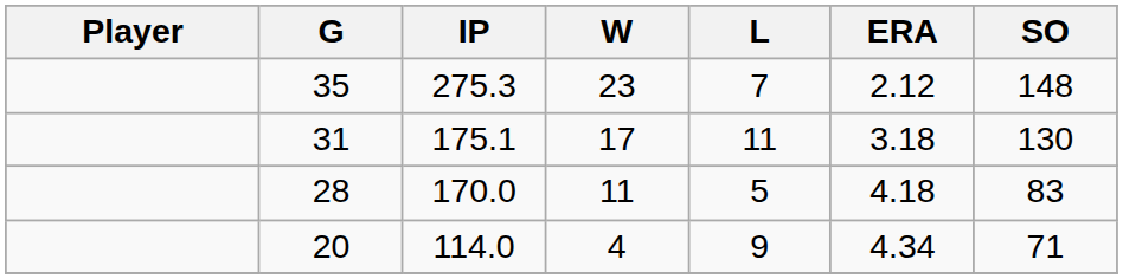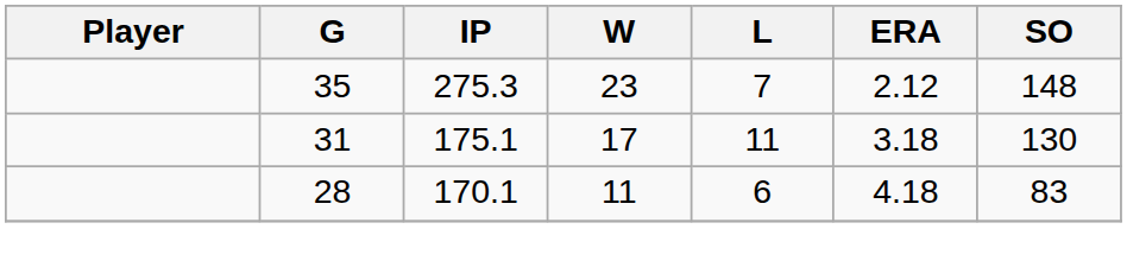 <table class="wikitable sortable">
 <tr>
 <th bgcolor="#DDDDFF" width="16%">Player</th>
 <th bgcolor="#DDDDFF" width="9%">G</th>
 <th bgcolor="#DDDDFF" width="9%">IP</th>
 <th bgcolor="#DDDDFF" width="9%">W</th>
 <th bgcolor="#DDDDFF" width="9%">L</th>
 <th bgcolor="#DDDDFF" width="9%">ERA</th>
 <th bgcolor="#DDDDFF" width="9%">SO</th>
 </tr>
 <tr align="center">
 <td></td>
 <td>35</td>
 <td>275.3</td>
 <td>23</td>
 <td>7</td>
 <td>2.12</td>
 <td>148</td>
 </tr>
 <tr align="center">
 <td></td>
 <td>31</td>
 <td>175.1</td>
 <td>17</td>
 <td>11</td>
 <td>3.18</td>
 <td>130</td>
 </tr>
 <tr align="center">
 <td></td>
 <td>28</td>
-<td>170.0</td>
+<td>170.1</td>
 <td>11</td>
-<td>5</td>
+<td>6</td>
 <td>4.18</td>
 <td>83</td>
 </tr>
 <tr align="center">
-<td></td>
-<td>20</td>
-<td>114.0</td>
-<td>4</td>
-<td>9</td>
-<td>4.34</td>
-<td>71</td>
-</tr>
-<tr align="center">
 </tr>
 </table>
